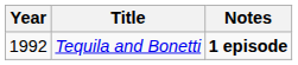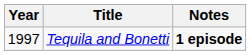 <table class="wikitable">
 <tr>
 <th>Year</th>
 <th>Title</th>
 <th>Notes</th>
 </tr>
 <tr>
-<td>1992</td>
+<td>1997</td>
 <td><em><a href='#'>Tequila and Bonetti</a></em></td>
 <td><strong>1 episode</strong></td>
 </tr>
 </table>
